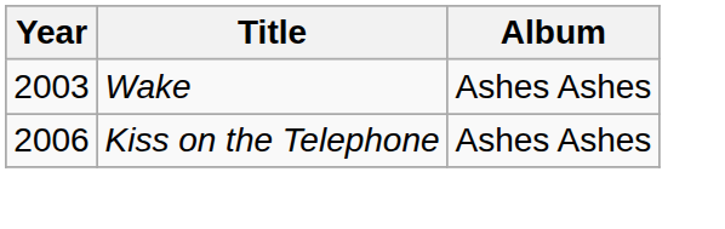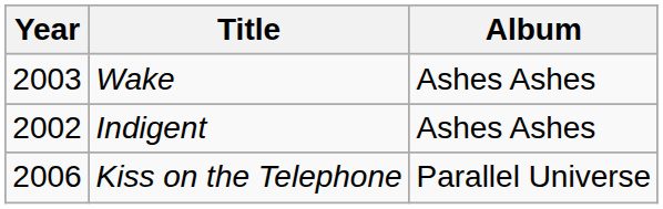 <table class="wikitable">
 <tr>
 <th>Year</th>
 <th>Title</th>
 <th>Album</th>
 </tr>
 <tr>
 <td>2003</td>
 <td><em>Wake</em></td>
 <td>Ashes Ashes</td>
 </tr>
 <tr>
+<td>2002</td>
+<td><em>Indigent</em></td>
+<td>Ashes Ashes</td>
+</tr>
+<tr>
 <td>2006</td>
 <td><em>Kiss on the Telephone</em></td>
-<td>Ashes Ashes</td>
+<td>Parallel Universe</td>
 </tr>
 </table>
